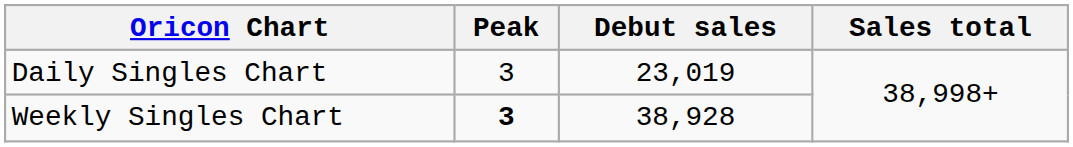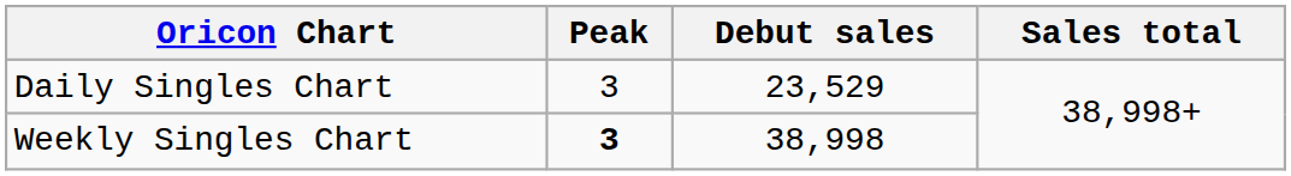 <table class="wikitable" style="width:500px;">
 <tr>
 <th style="text-align:center;"><a href='#'>Oricon</a> Chart</th>
 <th style="text-align:center;">Peak</th>
 <th style="text-align:center;">Debut sales</th>
 <th style="text-align:center;">Sales total</th>
 </tr>
 <tr>
 <td align="left">Daily Singles Chart</td>
 <td style="text-align:center;">3</td>
-<td style="text-align:center;">23,019</td>
+<td style="text-align:center;">23,529</td>
 <td style="text-align:center;" rowspan="2">38,998+</td>
 </tr>
 <tr>
 <td align="left">Weekly Singles Chart</td>
 <td style="text-align:center;"><strong>3</strong></td>
-<td style="text-align:center;">38,928</td>
+<td style="text-align:center;">38,998</td>
 </tr>
 </table>
